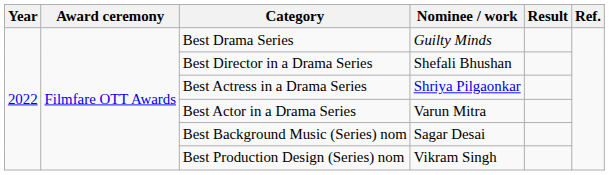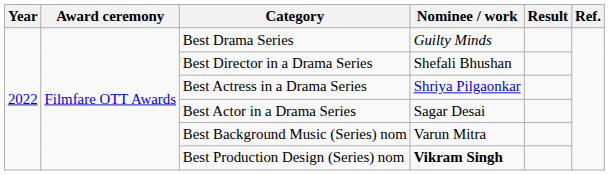 <table class="wikitable">
 <tr>
 <th>Year</th>
 <th>Award ceremony</th>
 <th>Category</th>
 <th>Nominee / work</th>
 <th>Result</th>
 <th>Ref.</th>
 </tr>
 <tr>
 <td rowspan="6"><a href='#'>2022</a></td>
 <td rowspan="6"><a href='#'>Filmfare OTT Awards</a></td>
 <td>Best Drama Series</td>
 <td><em>Guilty Minds</em></td>
 <td></td>
 <td rowspan="6"></td>
 </tr>
 <tr>
 <td>Best Director in a Drama Series</td>
 <td>Shefali Bhushan</td>
 <td></td>
 </tr>
 <tr>
 <td>Best Actress in a Drama Series</td>
 <td><a href='#'>Shriya Pilgaonkar</a></td>
 <td></td>
 </tr>
 <tr>
 <td>Best Actor in a Drama Series</td>
+<td>Sagar Desai</td>
+<td></td>
+</tr>
+<tr>
+<td>Best Background Music (Series) nom</td>
 <td>Varun Mitra</td>
 <td></td>
 </tr>
 <tr>
-<td>Best Background Music (Series) nom</td>
-<td>Sagar Desai</td>
-<td></td>
-</tr>
-<tr>
 <td>Best Production Design (Series) nom</td>
-<td>Vikram Singh</td>
+<td><strong>Vikram Singh</strong></td>
 <td></td>
 </tr>
 </table>
